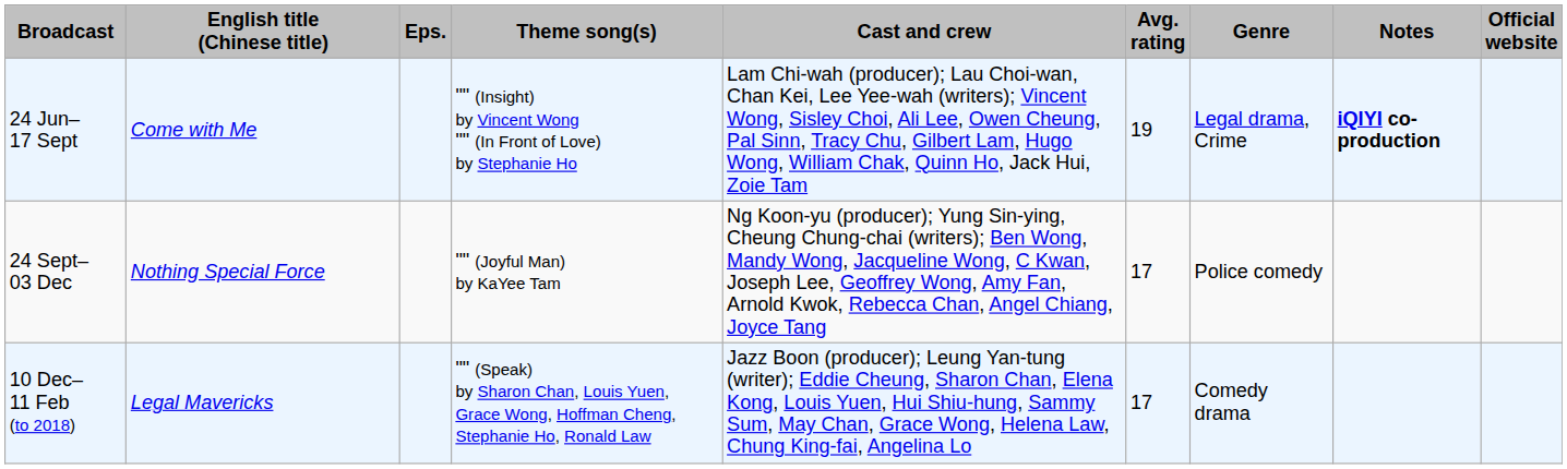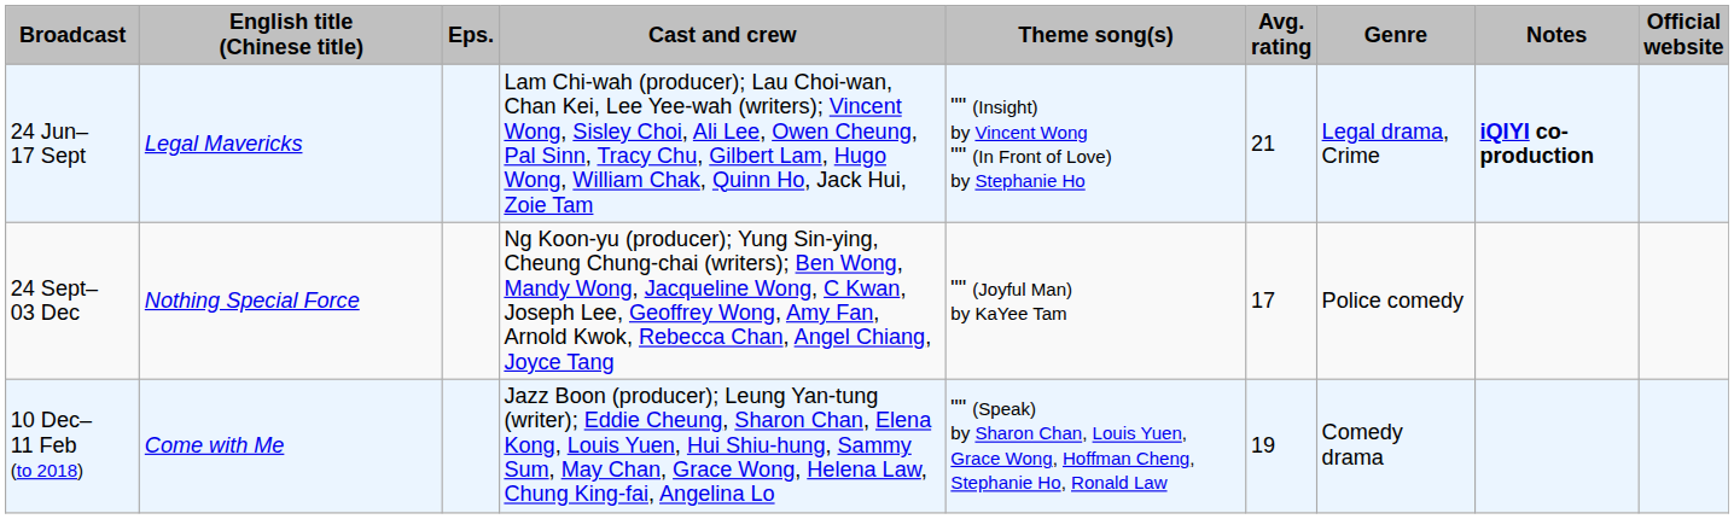 <table class="wikitable sortable"  style="width:100%; text-align:left;">
 <tr>
 <th style="width:8%; text-align:center; background:silver;">Broadcast</th>
 <th style="width:20%; text-align:center; background:silver;">English title <br> (Chinese title)</th>
 <th style="width:1%; text-align:center; background:silver;">Eps.</th>
+<th style="width:30%; text-align:center; background:silver;">Cast and crew</th>
 <th style="width:20%; text-align:center; background:silver;">Theme song(s)</th>
-<th style="width:30%; text-align:center; background:silver;">Cast and crew</th>
 <th style="width:1%; text-align:center; background:silver;">Avg. rating</th>
 <th style="width:10%; text-align:center; background:silver;">Genre</th>
 <th style="width:15%; text-align:center; background:silver;">Notes</th>
 <th style="width:1%; text-align:center; background:silver;">Official website</th>
 </tr>
 <tr style="background:#ebf5ff;">
 <td>24 Jun–<br>17 Sept</td>
-<td><em><a href='#'>Come with Me</a></em><br></td>
+<td><em><a href='#'>Legal Mavericks</a></em><br></td>
 <td></td>
+<td>Lam Chi-wah (producer); Lau Choi-wan, Chan Kei, Lee Yee-wah (writers); <a href='#'>Vincent Wong</a>, <a href='#'>Sisley Choi</a>, <a href='#'>Ali Lee</a>, <a href='#'>Owen Cheung</a>, <a href='#'>Pal Sinn</a>, <a href='#'>Tracy Chu</a>, <a href='#'>Gilbert Lam</a>, <a href='#'>Hugo Wong</a>, <a href='#'>William Chak</a>, <a href='#'>Quinn Ho</a>, Jack Hui, <a href='#'>Zoie Tam</a></td>
 <td>"" <small>(Insight)</small><br><small>by <a href='#'>Vincent Wong</a></small><br>"" <small>(In Front of Love)</small><br><small>by <a href='#'>Stephanie Ho</a></small></td>
-<td>Lam Chi-wah (producer); Lau Choi-wan, Chan Kei, Lee Yee-wah (writers); <a href='#'>Vincent Wong</a>, <a href='#'>Sisley Choi</a>, <a href='#'>Ali Lee</a>, <a href='#'>Owen Cheung</a>, <a href='#'>Pal Sinn</a>, <a href='#'>Tracy Chu</a>, <a href='#'>Gilbert Lam</a>, <a href='#'>Hugo Wong</a>, <a href='#'>William Chak</a>, <a href='#'>Quinn Ho</a>, Jack Hui, <a href='#'>Zoie Tam</a></td>
-<td style:"text-align:center;">19</td>
+<td style:"text-align:center;">21</td>
 <td><a href='#'>Legal drama</a>, Crime</td>
 <td><strong><a href='#'>iQIYI</a> co-production</strong></td>
 <td></td>
 </tr>
 <tr>
 <td>24 Sept–<br>03 Dec</td>
 <td><em><a href='#'>Nothing Special Force</a></em><br></td>
 <td></td>
+<td>Ng Koon-yu (producer); Yung Sin-ying, Cheung Chung-chai (writers); <a href='#'>Ben Wong</a>, <a href='#'>Mandy Wong</a>, <a href='#'>Jacqueline Wong</a>, <a href='#'>C Kwan</a>, Joseph Lee, <a href='#'>Geoffrey Wong</a>, <a href='#'>Amy Fan</a>, Arnold Kwok, <a href='#'>Rebecca Chan</a>, <a href='#'>Angel Chiang</a>, <a href='#'>Joyce Tang</a></td>
 <td>"" <small>(Joyful Man)</small><br><small>by KaYee Tam</small></td>
-<td>Ng Koon-yu (producer); Yung Sin-ying, Cheung Chung-chai (writers); <a href='#'>Ben Wong</a>, <a href='#'>Mandy Wong</a>, <a href='#'>Jacqueline Wong</a>, <a href='#'>C Kwan</a>, Joseph Lee, <a href='#'>Geoffrey Wong</a>, <a href='#'>Amy Fan</a>, Arnold Kwok, <a href='#'>Rebecca Chan</a>, <a href='#'>Angel Chiang</a>, <a href='#'>Joyce Tang</a></td>
 <td style:"text-align:center;">17</td>
 <td>Police comedy</td>
 <td></td>
 <td></td>
 </tr>
 <tr style="background:#ebf5ff;">
 <td>10 Dec–<br>11 Feb<br><small>(<a href='#'>to 2018</a>)</small></td>
-<td><em><a href='#'>Legal Mavericks</a></em><br></td>
+<td><em><a href='#'>Come with Me</a></em><br></td>
 <td></td>
+<td>Jazz Boon (producer); Leung Yan-tung (writer); <a href='#'>Eddie Cheung</a>, <a href='#'>Sharon Chan</a>, <a href='#'>Elena Kong</a>, <a href='#'>Louis Yuen</a>, <a href='#'>Hui Shiu-hung</a>, <a href='#'>Sammy Sum</a>, <a href='#'>May Chan</a>, <a href='#'>Grace Wong</a>, <a href='#'>Helena Law</a>, <a href='#'>Chung King-fai</a>, <a href='#'>Angelina Lo</a></td>
 <td>"" <small>(Speak)</small><br><small>by <a href='#'>Sharon Chan</a>, <a href='#'>Louis Yuen</a>, <a href='#'>Grace Wong</a>, <a href='#'>Hoffman Cheng</a>, <a href='#'>Stephanie Ho</a>, <a href='#'>Ronald Law</a></small></td>
-<td>Jazz Boon (producer); Leung Yan-tung (writer); <a href='#'>Eddie Cheung</a>, <a href='#'>Sharon Chan</a>, <a href='#'>Elena Kong</a>, <a href='#'>Louis Yuen</a>, <a href='#'>Hui Shiu-hung</a>, <a href='#'>Sammy Sum</a>, <a href='#'>May Chan</a>, <a href='#'>Grace Wong</a>, <a href='#'>Helena Law</a>, <a href='#'>Chung King-fai</a>, <a href='#'>Angelina Lo</a></td>
-<td style:”text-align:center;”>17</td>
+<td style:”text-align:center;”>19</td>
 <td>Comedy drama</td>
 <td></td>
 <td></td>
 </tr>
 </table>
